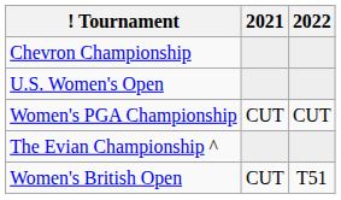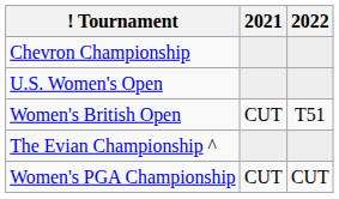 <table class="wikitable" style="font-size:95%;text-align:center;">
 <tr>
 <th>! Tournament</th>
 <th>2021</th>
 <th>2022</th>
 </tr>
 <tr>
 <td align=left><a href='#'>Chevron Championship</a></td>
 <td style="background:#eeeeee;"></td>
 <td style="background:#eeeeee;"></td>
 </tr>
 <tr>
 <td align=left><a href='#'>U.S. Women's Open</a></td>
 <td style="background:#eeeeee;"></td>
 <td style="background:#eeeeee;"></td>
 </tr>
 <tr>
-<td align=left><a href='#'>Women's PGA Championship</a></td>
+<td align=left><a href='#'>Women's British Open</a></td>
 <td>CUT</td>
-<td>CUT</td>
+<td>T51</td>
 </tr>
 <tr>
 <td align=left><a href='#'>The Evian Championship</a> ^</td>
 <td style="background:#eeeeee;"></td>
 <td style="background:#eeeeee;"></td>
 </tr>
 <tr>
-<td align=left><a href='#'>Women's British Open</a></td>
+<td align=left><a href='#'>Women's PGA Championship</a></td>
 <td>CUT</td>
-<td>T51</td>
+<td>CUT</td>
 </tr>
 </table>
